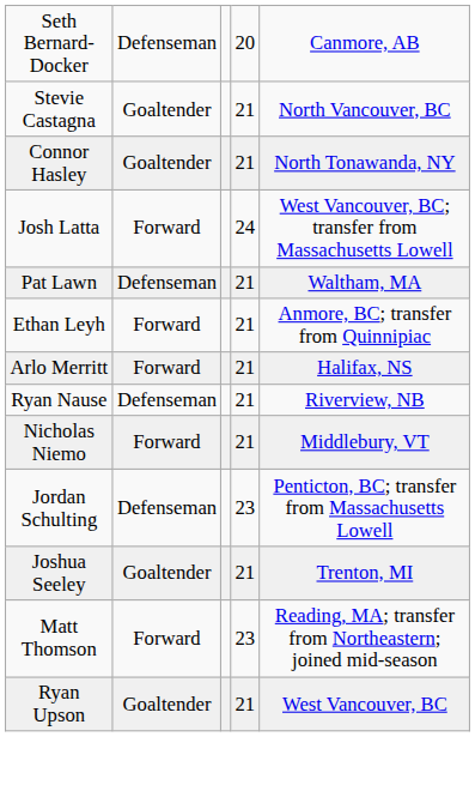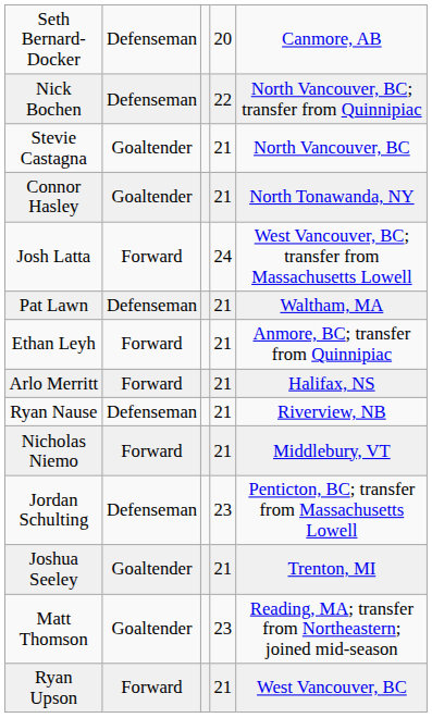 <table class="wikitable" width="60%">
 <tr align="center" bgcolor="">
 <td>Seth Bernard-Docker</td>
 <td>Defenseman</td>
 <td></td>
 <td>20</td>
 <td><a href='#'>Canmore, AB</a></td>
+</tr>
+<tr align="center" bgcolor="f0f0f0">
+<td>Nick Bochen</td>
+<td>Defenseman</td>
+<td></td>
+<td>22</td>
+<td><a href='#'>North Vancouver, BC</a>; transfer from <a href='#'>Quinnipiac</a></td>
 </tr>
 <tr align="center" bgcolor="">
 <td>Stevie Castagna</td>
 <td>Goaltender</td>
 <td></td>
 <td>21</td>
 <td><a href='#'>North Vancouver, BC</a></td>
 </tr>
 <tr align="center" bgcolor="f0f0f0">
 <td>Connor Hasley</td>
 <td>Goaltender</td>
 <td></td>
 <td>21</td>
 <td><a href='#'>North Tonawanda, NY</a></td>
 </tr>
 <tr align="center" bgcolor="">
 <td>Josh Latta</td>
 <td>Forward</td>
 <td></td>
 <td>24</td>
 <td><a href='#'>West Vancouver, BC</a>; transfer from <a href='#'>Massachusetts Lowell</a></td>
 </tr>
 <tr align="center" bgcolor="f0f0f0">
 <td>Pat Lawn</td>
 <td>Defenseman</td>
 <td></td>
 <td>21</td>
 <td><a href='#'>Waltham, MA</a></td>
 </tr>
 <tr align="center" bgcolor="">
 <td>Ethan Leyh</td>
 <td>Forward</td>
 <td></td>
 <td>21</td>
 <td><a href='#'>Anmore, BC</a>; transfer from <a href='#'>Quinnipiac</a></td>
 </tr>
 <tr align="center" bgcolor="f0f0f0">
 <td>Arlo Merritt</td>
 <td>Forward</td>
 <td></td>
 <td>21</td>
 <td><a href='#'>Halifax, NS</a></td>
 </tr>
 <tr align="center" bgcolor="">
 <td>Ryan Nause</td>
 <td>Defenseman</td>
 <td></td>
 <td>21</td>
 <td><a href='#'>Riverview, NB</a></td>
 </tr>
 <tr align="center" bgcolor="f0f0f0">
 <td>Nicholas Niemo</td>
 <td>Forward</td>
 <td></td>
 <td>21</td>
 <td><a href='#'>Middlebury, VT</a></td>
 </tr>
 <tr align="center" bgcolor="">
 <td>Jordan Schulting</td>
 <td>Defenseman</td>
 <td></td>
 <td>23</td>
 <td><a href='#'>Penticton, BC</a>; transfer from <a href='#'>Massachusetts Lowell</a></td>
 </tr>
 <tr align="center" bgcolor="f0f0f0">
 <td>Joshua Seeley</td>
 <td>Goaltender</td>
 <td></td>
 <td>21</td>
 <td><a href='#'>Trenton, MI</a></td>
 </tr>
 <tr align="center" bgcolor="">
 <td>Matt Thomson</td>
-<td>Forward</td>
+<td>Goaltender</td>
 <td></td>
 <td>23</td>
 <td><a href='#'>Reading, MA</a>; transfer from <a href='#'>Northeastern</a>; joined mid-season</td>
 </tr>
 <tr align="center" bgcolor="f0f0f0">
 <td>Ryan Upson</td>
-<td>Goaltender</td>
+<td>Forward</td>
 <td></td>
 <td>21</td>
 <td><a href='#'>West Vancouver, BC</a></td>
 </tr>
 </table>
